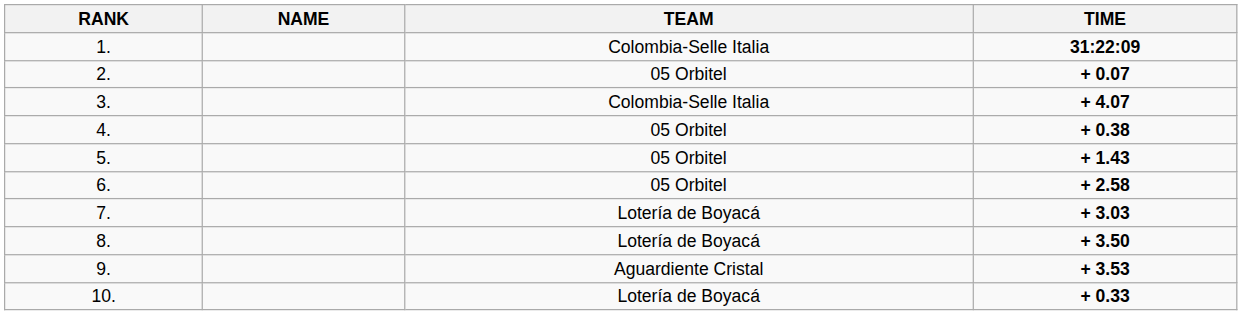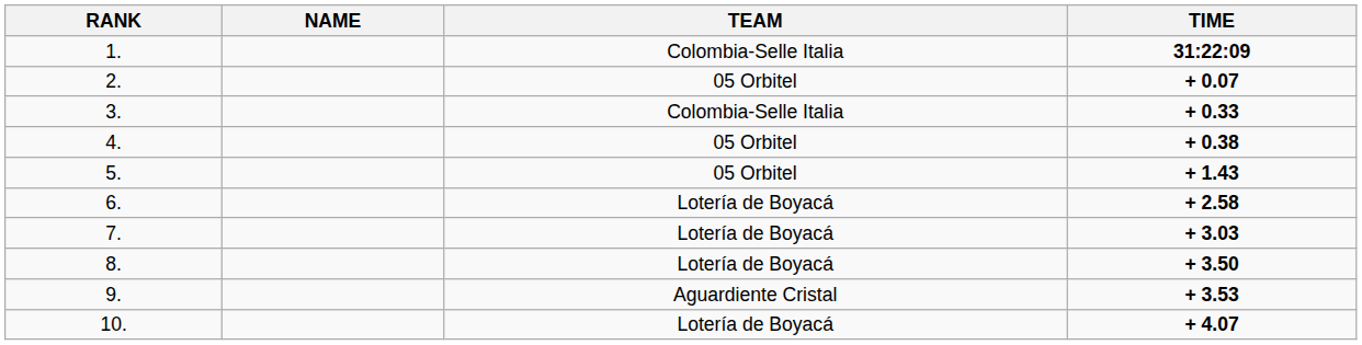 <table class=wikitable style="font-size:90%" width="80%">
 <tr>
 <th>RANK</th>
 <th>NAME</th>
 <th>TEAM</th>
 <th>TIME</th>
 </tr>
 <tr>
 <td align="center">1.</td>
 <td></td>
 <td align="center">Colombia-Selle Italia</td>
 <td align="center"><strong>31:22:09</strong></td>
 </tr>
 <tr>
 <td align="center">2.</td>
 <td></td>
 <td align="center">05 Orbitel</td>
 <td align="center"><strong>+ 0.07</strong></td>
 </tr>
 <tr>
 <td align="center">3.</td>
 <td></td>
 <td align="center">Colombia-Selle Italia</td>
-<td align="center"><strong>+ 4.07</strong></td>
+<td align="center"><strong>+ 0.33</strong></td>
 </tr>
 <tr>
 <td align="center">4.</td>
 <td></td>
 <td align="center">05 Orbitel</td>
 <td align="center"><strong>+ 0.38</strong></td>
 </tr>
 <tr>
 <td align="center">5.</td>
 <td></td>
 <td align="center">05 Orbitel</td>
 <td align="center"><strong>+ 1.43</strong></td>
 </tr>
 <tr>
 <td align="center">6.</td>
 <td></td>
-<td align="center">05 Orbitel</td>
+<td align="center">Lotería de Boyacá</td>
 <td align="center"><strong>+ 2.58</strong></td>
 </tr>
 <tr>
 <td align="center">7.</td>
 <td></td>
 <td align="center">Lotería de Boyacá</td>
 <td align="center"><strong>+ 3.03</strong></td>
 </tr>
 <tr>
 <td align="center">8.</td>
 <td></td>
 <td align="center">Lotería de Boyacá</td>
 <td align="center"><strong>+ 3.50</strong></td>
 </tr>
 <tr>
 <td align="center">9.</td>
 <td></td>
 <td align="center">Aguardiente Cristal</td>
 <td align="center"><strong>+ 3.53</strong></td>
 </tr>
 <tr>
 <td align="center">10.</td>
 <td></td>
 <td align="center">Lotería de Boyacá</td>
-<td align="center"><strong>+ 0.33</strong></td>
+<td align="center"><strong>+ 4.07</strong></td>
 </tr>
 </table>
